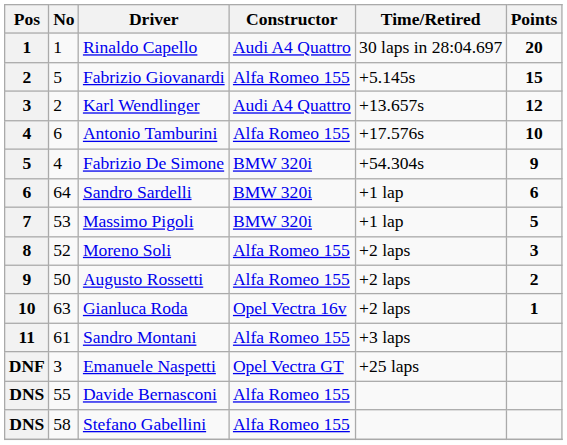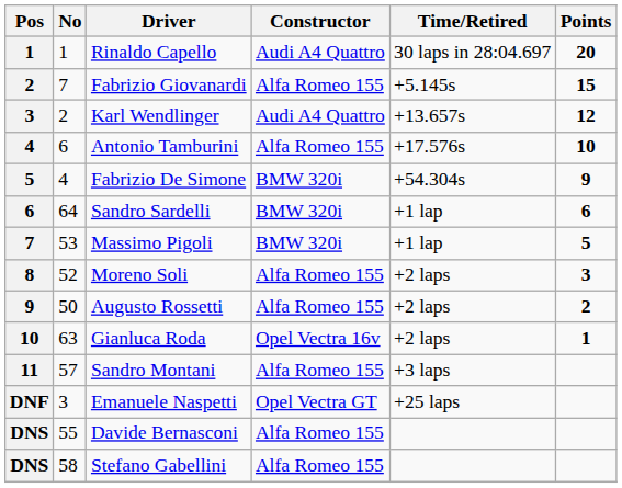 <table class="wikitable" style="font-size: 85%;">
 <tr>
 <th>Pos</th>
 <th>No</th>
 <th>Driver</th>
 <th>Constructor</th>
 <th>Time/Retired</th>
 <th>Points</th>
 </tr>
 <tr>
 <th>1</th>
 <td>1</td>
 <td> <a href='#'>Rinaldo Capello</a></td>
 <td><a href='#'>Audi A4 Quattro</a></td>
 <td>30 laps in 28:04.697</td>
 <td align=center><strong>20</strong></td>
 </tr>
 <tr>
 <th>2</th>
-<td>5</td>
+<td>7</td>
 <td> <a href='#'>Fabrizio Giovanardi</a></td>
 <td><a href='#'>Alfa Romeo 155</a></td>
 <td>+5.145s</td>
 <td align=center><strong>15</strong></td>
 </tr>
 <tr>
 <th>3</th>
 <td>2</td>
 <td> <a href='#'>Karl Wendlinger</a></td>
 <td><a href='#'>Audi A4 Quattro</a></td>
 <td>+13.657s</td>
 <td align=center><strong>12</strong></td>
 </tr>
 <tr>
 <th>4</th>
 <td>6</td>
 <td> <a href='#'>Antonio Tamburini</a></td>
 <td><a href='#'>Alfa Romeo 155</a></td>
 <td>+17.576s</td>
 <td align=center><strong>10</strong></td>
 </tr>
 <tr>
 <th>5</th>
 <td>4</td>
 <td> <a href='#'>Fabrizio De Simone</a></td>
 <td><a href='#'>BMW 320i</a></td>
 <td>+54.304s</td>
 <td align=center><strong>9</strong></td>
 </tr>
 <tr>
 <th>6</th>
 <td>64</td>
 <td> <a href='#'>Sandro Sardelli</a></td>
 <td><a href='#'>BMW 320i</a></td>
 <td>+1 lap</td>
 <td align=center><strong>6</strong></td>
 </tr>
 <tr>
 <th>7</th>
 <td>53</td>
 <td> <a href='#'>Massimo Pigoli</a></td>
 <td><a href='#'>BMW 320i</a></td>
 <td>+1 lap</td>
 <td align=center><strong>5</strong></td>
 </tr>
 <tr>
 <th>8</th>
 <td>52</td>
 <td> <a href='#'>Moreno Soli</a></td>
 <td><a href='#'>Alfa Romeo 155</a></td>
 <td>+2 laps</td>
 <td align=center><strong>3</strong></td>
 </tr>
 <tr>
 <th>9</th>
 <td>50</td>
 <td> <a href='#'>Augusto Rossetti</a></td>
 <td><a href='#'>Alfa Romeo 155</a></td>
 <td>+2 laps</td>
 <td align=center><strong>2</strong></td>
 </tr>
 <tr>
 <th>10</th>
 <td>63</td>
 <td> <a href='#'>Gianluca Roda</a></td>
 <td><a href='#'> Opel Vectra 16v</a></td>
 <td>+2 laps</td>
 <td align=center><strong>1</strong></td>
 </tr>
 <tr>
 <th>11</th>
-<td>61</td>
+<td>57</td>
 <td> <a href='#'>Sandro Montani</a></td>
 <td><a href='#'>Alfa Romeo 155</a></td>
 <td>+3 laps</td>
 <td></td>
 </tr>
 <tr>
 <th>DNF</th>
 <td>3</td>
 <td> <a href='#'>Emanuele Naspetti</a></td>
 <td><a href='#'> Opel Vectra GT</a></td>
 <td>+25 laps</td>
 <td></td>
 </tr>
 <tr>
 <th>DNS</th>
 <td>55</td>
 <td> <a href='#'>Davide Bernasconi</a></td>
 <td><a href='#'>Alfa Romeo 155</a></td>
 <td></td>
 <td></td>
 </tr>
 <tr>
 <th>DNS</th>
 <td>58</td>
 <td> <a href='#'>Stefano Gabellini</a></td>
 <td><a href='#'>Alfa Romeo 155</a></td>
 <td></td>
 <td></td>
 </tr>
 <tr>
 </tr>
 </table>
